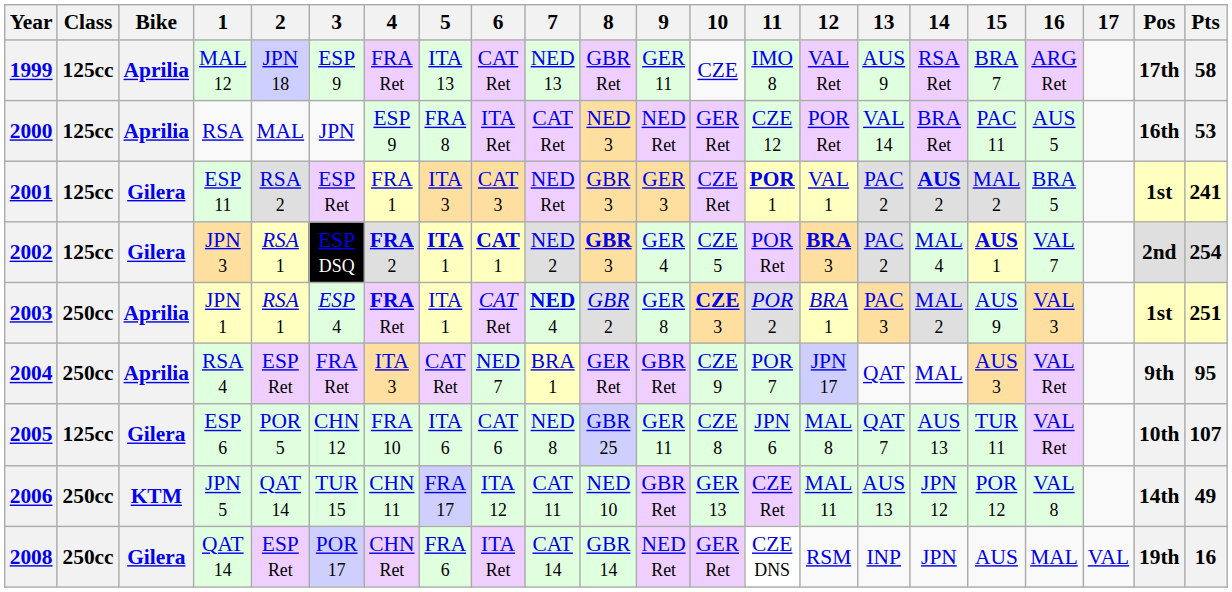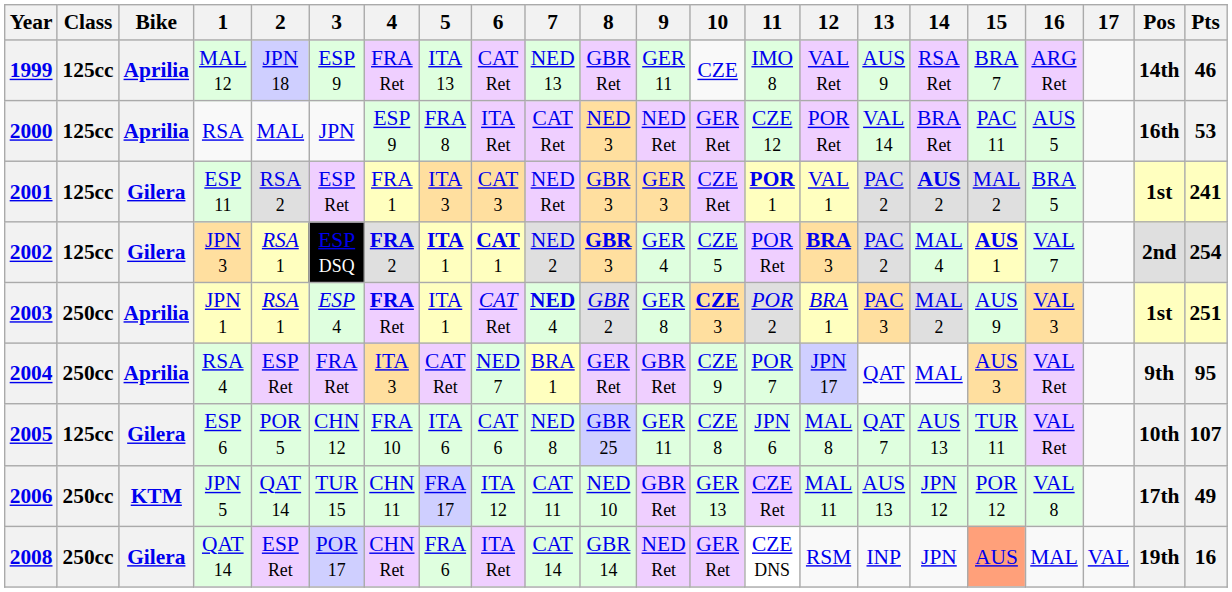 <table class="wikitable" style="text-align:center; font-size:95%">
 <tr>
 <th>Year</th>
 <th>Class</th>
 <th>Bike</th>
 <th>1</th>
 <th>2</th>
 <th>3</th>
 <th>4</th>
 <th>5</th>
 <th>6</th>
 <th>7</th>
 <th>8</th>
 <th>9</th>
 <th>10</th>
 <th>11</th>
 <th>12</th>
 <th>13</th>
 <th>14</th>
 <th>15</th>
 <th>16</th>
 <th>17</th>
 <th>Pos</th>
 <th>Pts</th>
 </tr>
 <tr>
 <th><a href='#'>1999</a></th>
 <th>125cc</th>
 <th><a href='#'>Aprilia</a></th>
 <td style="background:#DFFFDF;"><a href='#'>MAL</a><br><small>12</small></td>
 <td style="background:#CFCFFF;"><a href='#'>JPN</a><br><small>18</small></td>
 <td style="background:#DFFFDF;"><a href='#'>ESP</a><br><small>9</small></td>
 <td style="background:#EFCFFF;"><a href='#'>FRA</a><br><small>Ret</small></td>
 <td style="background:#DFFFDF;"><a href='#'>ITA</a><br><small>13</small></td>
 <td style="background:#EFCFFF;"><a href='#'>CAT</a><br><small>Ret</small></td>
 <td style="background:#DFFFDF;"><a href='#'>NED</a><br><small>13</small></td>
 <td style="background:#EFCFFF;"><a href='#'>GBR</a><br><small>Ret</small></td>
 <td style="background:#DFFFDF;"><a href='#'>GER</a><br><small>11</small></td>
 <td><a href='#'>CZE</a><br><small></small></td>
 <td style="background:#DFFFDF;"><a href='#'>IMO</a><br><small>8</small></td>
 <td style="background:#EFCFFF;"><a href='#'>VAL</a><br><small>Ret</small></td>
 <td style="background:#DFFFDF;"><a href='#'>AUS</a><br><small>9</small></td>
 <td style="background:#EFCFFF;"><a href='#'>RSA</a><br><small>Ret</small></td>
 <td style="background:#DFFFDF;"><a href='#'>BRA</a><br><small>7</small></td>
 <td style="background:#EFCFFF;"><a href='#'>ARG</a><br><small>Ret</small></td>
 <td></td>
-<th>17th</th>
-<th>58</th>
+<th>14th</th>
+<th>46</th>
 </tr>
 <tr>
 <th><a href='#'>2000</a></th>
 <th>125cc</th>
 <th><a href='#'>Aprilia</a></th>
 <td><a href='#'>RSA</a><br><small></small></td>
 <td><a href='#'>MAL</a><br><small></small></td>
 <td><a href='#'>JPN</a><br><small></small></td>
 <td style="background:#DFFFDF;"><a href='#'>ESP</a><br><small>9</small></td>
 <td style="background:#DFFFDF;"><a href='#'>FRA</a><br><small>8</small></td>
 <td style="background:#EFCFFF;"><a href='#'>ITA</a><br><small>Ret</small></td>
 <td style="background:#EFCFFF;"><a href='#'>CAT</a><br><small>Ret</small></td>
 <td style="background:#FFDF9F;"><a href='#'>NED</a><br><small>3</small></td>
 <td style="background:#EFCFFF;"><a href='#'>NED</a><br><small>Ret</small></td>
 <td style="background:#EFCFFF;"><a href='#'>GER</a><br><small>Ret</small></td>
 <td style="background:#DFFFDF;"><a href='#'>CZE</a><br><small>12</small></td>
 <td style="background:#EFCFFF;"><a href='#'>POR</a><br><small>Ret</small></td>
 <td style="background:#DFFFDF;"><a href='#'>VAL</a><br><small>14</small></td>
 <td style="background:#EFCFFF;"><a href='#'>BRA</a><br><small>Ret</small></td>
 <td style="background:#DFFFDF;"><a href='#'>PAC</a><br><small>11</small></td>
 <td style="background:#DFFFDF;"><a href='#'>AUS</a><br><small>5</small></td>
 <td></td>
 <th>16th</th>
 <th>53</th>
 </tr>
 <tr>
 <th><a href='#'>2001</a></th>
 <th>125cc</th>
 <th><a href='#'>Gilera</a></th>
 <td style="background:#DFFFDF;"><a href='#'>ESP</a><br><small>11</small></td>
 <td style="background:#DFDFDF;"><a href='#'>RSA</a><br><small>2</small></td>
 <td style="background:#EFCFFF;"><a href='#'>ESP</a><br><small>Ret</small></td>
 <td style="background:#FFFFBF;"><a href='#'>FRA</a><br><small>1</small></td>
 <td style="background:#FFDF9F;"><a href='#'>ITA</a><br><small>3</small></td>
 <td style="background:#FFDF9F;"><a href='#'>CAT</a><br><small>3</small></td>
 <td style="background:#EFCFFF;"><a href='#'>NED</a><br><small>Ret</small></td>
 <td style="background:#FFDF9F;"><a href='#'>GBR</a><br><small>3</small></td>
 <td style="background:#FFDF9F;"><a href='#'>GER</a><br><small>3</small></td>
 <td style="background:#EFCFFF;"><a href='#'>CZE</a><br><small>Ret</small></td>
 <td style="background:#FFFFBF;"><strong><a href='#'>POR</a></strong><br><small>1</small></td>
 <td style="background:#FFFFBF;"><a href='#'>VAL</a><br><small>1</small></td>
 <td style="background:#DFDFDF;"><a href='#'>PAC</a><br><small>2</small></td>
 <td style="background:#DFDFDF;"><strong><a href='#'>AUS</a></strong><br><small>2</small></td>
 <td style="background:#DFDFDF;"><a href='#'>MAL</a><br><small>2</small></td>
 <td style="background:#DFFFDF;"><a href='#'>BRA</a><br><small>5</small></td>
 <td></td>
 <td style="background:#FFFFBF;"><strong>1st</strong></td>
 <td style="background:#FFFFBF;"><strong>241</strong></td>
 </tr>
 <tr>
 <th><a href='#'>2002</a></th>
 <th>125cc</th>
 <th><a href='#'>Gilera</a></th>
 <td style="background:#FFDF9F;"><a href='#'>JPN</a><br><small>3</small></td>
 <td style="background:#FFFFBF;"><em><a href='#'>RSA</a></em><br><small>1</small></td>
 <td style="background:#000; color:#fff;"><a href='#'><span>ESP</span></a><br><small>DSQ</small></td>
 <td style="background:#DFDFDF;"><strong><a href='#'>FRA</a></strong><br><small>2</small></td>
 <td style="background:#FFFFBF;"><strong><a href='#'>ITA</a></strong><br><small>1</small></td>
 <td style="background:#FFFFBF;"><strong><a href='#'>CAT</a></strong><br><small>1</small></td>
 <td style="background:#DFDFDF;"><a href='#'>NED</a><br><small>2</small></td>
 <td style="background:#FFDF9F;"><strong><a href='#'>GBR</a></strong><br><small>3</small></td>
 <td style="background:#DFFFDF;"><a href='#'>GER</a><br><small>4</small></td>
 <td style="background:#DFFFDF;"><a href='#'>CZE</a><br><small>5</small></td>
 <td style="background:#EFCFFF;"><a href='#'>POR</a><br><small>Ret</small></td>
 <td style="background:#FFDF9F;"><strong><a href='#'>BRA</a></strong><br><small>3</small></td>
 <td style="background:#DFDFDF;"><a href='#'>PAC</a><br><small>2</small></td>
 <td style="background:#DFFFDF;"><a href='#'>MAL</a><br><small>4</small></td>
 <td style="background:#FFFFBF;"><strong><a href='#'>AUS</a></strong><br><small>1</small></td>
 <td style="background:#DFFFDF;"><a href='#'>VAL</a><br><small>7</small></td>
 <td></td>
 <td style="background:#DFDFDF;"><strong>2nd</strong></td>
 <td style="background:#DFDFDF;"><strong>254</strong></td>
 </tr>
 <tr>
 <th><a href='#'>2003</a></th>
 <th>250cc</th>
 <th><a href='#'>Aprilia</a></th>
 <td style="background:#FFFFBF;"><a href='#'>JPN</a><br><small>1</small></td>
 <td style="background:#FFFFBF;"><em><a href='#'>RSA</a></em><br><small>1</small></td>
 <td style="background:#DFFFDF;"><em><a href='#'>ESP</a></em><br><small>4</small></td>
 <td style="background:#EFCFFF;"><strong><a href='#'>FRA</a></strong><br><small>Ret</small></td>
 <td style="background:#FFFFBF;"><a href='#'>ITA</a><br><small>1</small></td>
 <td style="background:#EFCFFF;"><em><a href='#'>CAT</a></em><br><small>Ret</small></td>
 <td style="background:#DFFFDF;"><strong><a href='#'>NED</a></strong><br><small>4</small></td>
 <td style="background:#DFDFDF;"><em><a href='#'>GBR</a></em><br><small>2</small></td>
 <td style="background:#DFFFDF;"><a href='#'>GER</a><br><small>8</small></td>
 <td style="background:#FFDF9F;"><strong><a href='#'>CZE</a></strong><br><small>3</small></td>
 <td style="background:#DFDFDF;"><em><a href='#'>POR</a></em><br><small>2</small></td>
 <td style="background:#FFFFBF;"><em><a href='#'>BRA</a></em><br><small>1</small></td>
 <td style="background:#FFDF9F;"><a href='#'>PAC</a><br><small>3</small></td>
 <td style="background:#DFDFDF;"><a href='#'>MAL</a><br><small>2</small></td>
 <td style="background:#DFFFDF;"><a href='#'>AUS</a><br><small>9</small></td>
 <td style="background:#FFDF9F;"><a href='#'>VAL</a><br><small>3</small></td>
 <td></td>
 <td style="background:#FFFFBF;"><strong>1st</strong></td>
 <td style="background:#FFFFBF;"><strong>251</strong></td>
 </tr>
 <tr>
 <th><a href='#'>2004</a></th>
 <th>250cc</th>
 <th><a href='#'>Aprilia</a></th>
 <td style="background:#DFFFDF;"><a href='#'>RSA</a><br><small>4</small></td>
 <td style="background:#EFCFFF;"><a href='#'>ESP</a><br><small>Ret</small></td>
 <td style="background:#EFCFFF;"><a href='#'>FRA</a><br><small>Ret</small></td>
 <td style="background:#FFDF9F;"><a href='#'>ITA</a><br><small>3</small></td>
 <td style="background:#EFCFFF;"><a href='#'>CAT</a><br><small>Ret</small></td>
 <td style="background:#DFFFDF;"><a href='#'>NED</a><br><small>7</small></td>
 <td style="background:#FFFFBF;"><a href='#'>BRA</a><br><small>1</small></td>
 <td style="background:#EFCFFF;"><a href='#'>GER</a><br><small>Ret</small></td>
 <td style="background:#EFCFFF;"><a href='#'>GBR</a><br><small>Ret</small></td>
 <td style="background:#DFFFDF;"><a href='#'>CZE</a><br><small>9</small></td>
 <td style="background:#DFFFDF;"><a href='#'>POR</a><br><small>7</small></td>
 <td style="background:#CFCFFF;"><a href='#'>JPN</a><br><small>17</small></td>
 <td><a href='#'>QAT</a><br><small></small></td>
 <td><a href='#'>MAL</a><br><small></small></td>
 <td style="background:#FFDF9F;"><a href='#'>AUS</a><br><small>3</small></td>
 <td style="background:#EFCFFF;"><a href='#'>VAL</a><br><small>Ret</small></td>
 <td></td>
 <th>9th</th>
 <th>95</th>
 </tr>
 <tr>
 <th><a href='#'>2005</a></th>
 <th>125cc</th>
 <th><a href='#'>Gilera</a></th>
 <td style="background:#DFFFDF;"><a href='#'>ESP</a><br><small>6</small></td>
 <td style="background:#DFFFDF;"><a href='#'>POR</a><br><small>5</small></td>
 <td style="background:#DFFFDF;"><a href='#'>CHN</a><br><small>12</small></td>
 <td style="background:#DFFFDF;"><a href='#'>FRA</a><br><small>10</small></td>
 <td style="background:#DFFFDF;"><a href='#'>ITA</a><br><small>6</small></td>
 <td style="background:#DFFFDF;"><a href='#'>CAT</a><br><small>6</small></td>
 <td style="background:#DFFFDF;"><a href='#'>NED</a><br><small>8</small></td>
 <td style="background:#CFCFFF;"><a href='#'>GBR</a><br><small>25</small></td>
 <td style="background:#DFFFDF;"><a href='#'>GER</a><br><small>11</small></td>
 <td style="background:#DFFFDF;"><a href='#'>CZE</a><br><small>8</small></td>
 <td style="background:#DFFFDF;"><a href='#'>JPN</a><br><small>6</small></td>
 <td style="background:#DFFFDF;"><a href='#'>MAL</a><br><small>8</small></td>
 <td style="background:#DFFFDF;"><a href='#'>QAT</a><br><small>7</small></td>
 <td style="background:#DFFFDF;"><a href='#'>AUS</a><br><small>13</small></td>
 <td style="background:#DFFFDF;"><a href='#'>TUR</a><br><small>11</small></td>
 <td style="background:#EFCFFF;"><a href='#'>VAL</a><br><small>Ret</small></td>
 <td></td>
 <th>10th</th>
 <th>107</th>
 </tr>
 <tr>
 <th><a href='#'>2006</a></th>
 <th>250cc</th>
 <th><a href='#'>KTM</a></th>
 <td style="background:#DFFFDF;"><a href='#'>JPN</a><br><small>5</small></td>
 <td style="background:#DFFFDF;"><a href='#'>QAT</a><br><small>14</small></td>
 <td style="background:#DFFFDF;"><a href='#'>TUR</a><br><small>15</small></td>
 <td style="background:#DFFFDF;"><a href='#'>CHN</a><br><small>11</small></td>
 <td style="background:#CFCFFF;"><a href='#'>FRA</a><br><small>17</small></td>
 <td style="background:#DFFFDF;"><a href='#'>ITA</a><br><small>12</small></td>
 <td style="background:#DFFFDF;"><a href='#'>CAT</a><br><small>11</small></td>
 <td style="background:#DFFFDF;"><a href='#'>NED</a><br><small>10</small></td>
 <td style="background:#EFCFFF;"><a href='#'>GBR</a><br><small>Ret</small></td>
 <td style="background:#DFFFDF;"><a href='#'>GER</a><br><small>13</small></td>
 <td style="background:#EFCFFF;"><a href='#'>CZE</a><br><small>Ret</small></td>
 <td style="background:#DFFFDF;"><a href='#'>MAL</a><br><small>11</small></td>
 <td style="background:#DFFFDF;"><a href='#'>AUS</a><br><small>13</small></td>
 <td style="background:#DFFFDF;"><a href='#'>JPN</a><br><small>12</small></td>
 <td style="background:#DFFFDF;"><a href='#'>POR</a><br><small>12</small></td>
 <td style="background:#DFFFDF;"><a href='#'>VAL</a><br><small>8</small></td>
 <td></td>
-<th>14th</th>
+<th>17th</th>
 <th>49</th>
 </tr>
 <tr>
 <th><a href='#'>2008</a></th>
 <th>250cc</th>
 <th><a href='#'>Gilera</a></th>
 <td style="background:#DFFFDF;"><a href='#'>QAT</a><br><small>14</small></td>
 <td style="background:#EFCFFF;"><a href='#'>ESP</a><br><small>Ret</small></td>
 <td style="background:#CFCFFF;"><a href='#'>POR</a><br><small>17</small></td>
 <td style="background:#EFCFFF;"><a href='#'>CHN</a><br><small>Ret</small></td>
 <td style="background:#DFFFDF;"><a href='#'>FRA</a><br><small>6</small></td>
 <td style="background:#EFCFFF;"><a href='#'>ITA</a><br><small>Ret</small></td>
 <td style="background:#DFFFDF;"><a href='#'>CAT</a><br><small>14</small></td>
 <td style="background:#DFFFDF;"><a href='#'>GBR</a><br><small>14</small></td>
 <td style="background:#EFCFFF;"><a href='#'>NED</a><br><small>Ret</small></td>
 <td style="background:#EFCFFF;"><a href='#'>GER</a><br><small>Ret</small></td>
 <td style="background:#fff;"><a href='#'>CZE</a><br><small>DNS</small></td>
 <td><a href='#'>RSM</a><br><small></small></td>
 <td><a href='#'>INP</a><br><small></small></td>
 <td><a href='#'>JPN</a><br><small></small></td>
-<td><a href='#'>AUS</a><br><small></small></td>
+<td style="background: lightsalmon;"><a href='#'>AUS</a><br><small></small></td>
 <td><a href='#'>MAL</a><br><small></small></td>
 <td><a href='#'>VAL</a><br><small></small></td>
 <th>19th</th>
 <th>16</th>
 </tr>
 </table>
